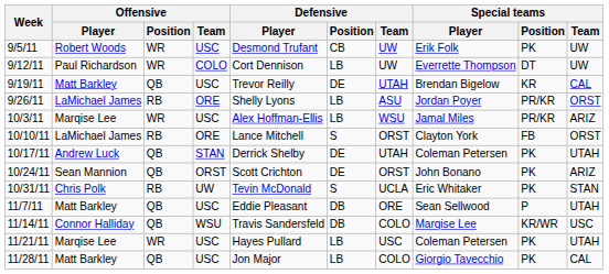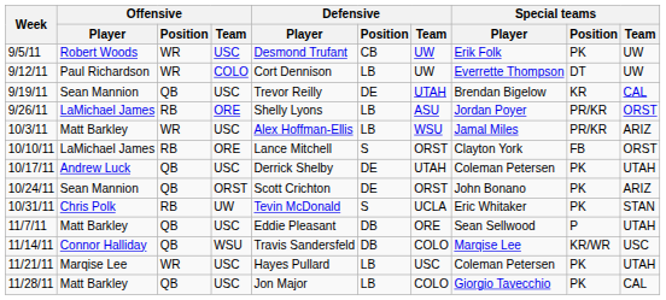 <table class="wikitable" border="1">
 <tr>
 <th rowspan="2">Week</th>
 <th colspan="3">Offensive</th>
 <th colspan="3">Defensive</th>
 <th colspan="3">Special teams</th>
 </tr>
 <tr>
 <th>Player</th>
 <th>Position</th>
 <th>Team</th>
 <th>Player</th>
 <th>Position</th>
 <th>Team</th>
 <th>Player</th>
 <th>Position</th>
 <th>Team</th>
 </tr>
 <tr>
 <td>9/5/11</td>
 <td><a href='#'>Robert Woods</a></td>
 <td>WR</td>
 <td><a href='#'>USC</a></td>
 <td><a href='#'>Desmond Trufant</a></td>
 <td>CB</td>
 <td><a href='#'>UW</a></td>
 <td><a href='#'>Erik Folk</a></td>
 <td>PK</td>
 <td>UW</td>
 </tr>
 <tr>
 <td>9/12/11</td>
 <td>Paul Richardson</td>
 <td>WR</td>
 <td><a href='#'>COLO</a></td>
 <td>Cort Dennison</td>
 <td>LB</td>
 <td>UW</td>
 <td><a href='#'>Everrette Thompson</a></td>
 <td>DT</td>
 <td>UW</td>
 </tr>
 <tr>
 <td>9/19/11</td>
-<td><a href='#'>Matt Barkley</a></td>
+<td>Sean Mannion</td>
 <td>QB</td>
 <td>USC</td>
 <td>Trevor Reilly</td>
 <td>DE</td>
 <td><a href='#'>UTAH</a></td>
 <td>Brendan Bigelow</td>
 <td>KR</td>
 <td><a href='#'>CAL</a></td>
 </tr>
 <tr>
 <td>9/26/11</td>
 <td><a href='#'>LaMichael James</a></td>
 <td>RB</td>
 <td><a href='#'>ORE</a></td>
 <td>Shelly Lyons</td>
 <td>LB</td>
 <td><a href='#'>ASU</a></td>
 <td><a href='#'>Jordan Poyer</a></td>
 <td>PR/KR</td>
 <td><a href='#'>ORST</a></td>
 </tr>
 <tr>
 <td>10/3/11</td>
-<td>Marqise Lee</td>
+<td>Matt Barkley</td>
 <td>WR</td>
 <td>USC</td>
 <td><a href='#'>Alex Hoffman-Ellis</a></td>
 <td>LB</td>
 <td><a href='#'>WSU</a></td>
 <td><a href='#'>Jamal Miles</a></td>
 <td>PR/KR</td>
 <td>ARIZ</td>
 </tr>
 <tr>
 <td>10/10/11</td>
 <td>LaMichael James</td>
 <td>RB</td>
 <td>ORE</td>
 <td>Lance Mitchell</td>
 <td>S</td>
 <td>ORST</td>
 <td>Clayton York</td>
 <td>FB</td>
 <td>ORST</td>
 </tr>
 <tr>
 <td>10/17/11</td>
 <td><a href='#'>Andrew Luck</a></td>
 <td>QB</td>
-<td><a href='#'>STAN</a></td>
+<td>USC</td>
 <td>Derrick Shelby</td>
 <td>DE</td>
 <td>UTAH</td>
 <td>Coleman Petersen</td>
 <td>PK</td>
 <td>UTAH</td>
 </tr>
 <tr>
 <td>10/24/11</td>
 <td>Sean Mannion</td>
 <td>QB</td>
 <td>ORST</td>
 <td>Scott Crichton</td>
 <td>DE</td>
 <td>ORST</td>
 <td>John Bonano</td>
 <td>PK</td>
 <td>ARIZ</td>
 </tr>
 <tr>
 <td>10/31/11</td>
 <td><a href='#'>Chris Polk</a></td>
 <td>RB</td>
 <td>UW</td>
 <td><a href='#'>Tevin McDonald</a></td>
 <td>S</td>
 <td>UCLA</td>
 <td>Eric Whitaker</td>
 <td>PK</td>
 <td>STAN</td>
 </tr>
 <tr>
 <td>11/7/11</td>
 <td>Matt Barkley</td>
 <td>QB</td>
 <td>USC</td>
 <td>Eddie Pleasant</td>
 <td>DB</td>
 <td>ORE</td>
 <td>Sean Sellwood</td>
 <td>P</td>
 <td>UTAH</td>
 </tr>
 <tr>
 <td>11/14/11</td>
 <td><a href='#'>Connor Halliday</a></td>
 <td>QB</td>
 <td>WSU</td>
 <td>Travis Sandersfeld</td>
 <td>DB</td>
 <td>COLO</td>
 <td><a href='#'>Marqise Lee</a></td>
 <td>KR/WR</td>
 <td>USC</td>
 </tr>
 <tr>
 <td>11/21/11</td>
 <td>Marqise Lee</td>
 <td>WR</td>
 <td>USC</td>
 <td>Hayes Pullard</td>
 <td>LB</td>
 <td>USC</td>
 <td>Coleman Petersen</td>
 <td>PK</td>
 <td>UTAH</td>
 </tr>
 <tr>
 <td>11/28/11</td>
 <td>Matt Barkley</td>
 <td>QB</td>
 <td>USC</td>
 <td>Jon Major</td>
 <td>LB</td>
 <td>COLO</td>
 <td><a href='#'>Giorgio Tavecchio</a></td>
 <td>PK</td>
 <td>CAL</td>
 </tr>
 </table>
